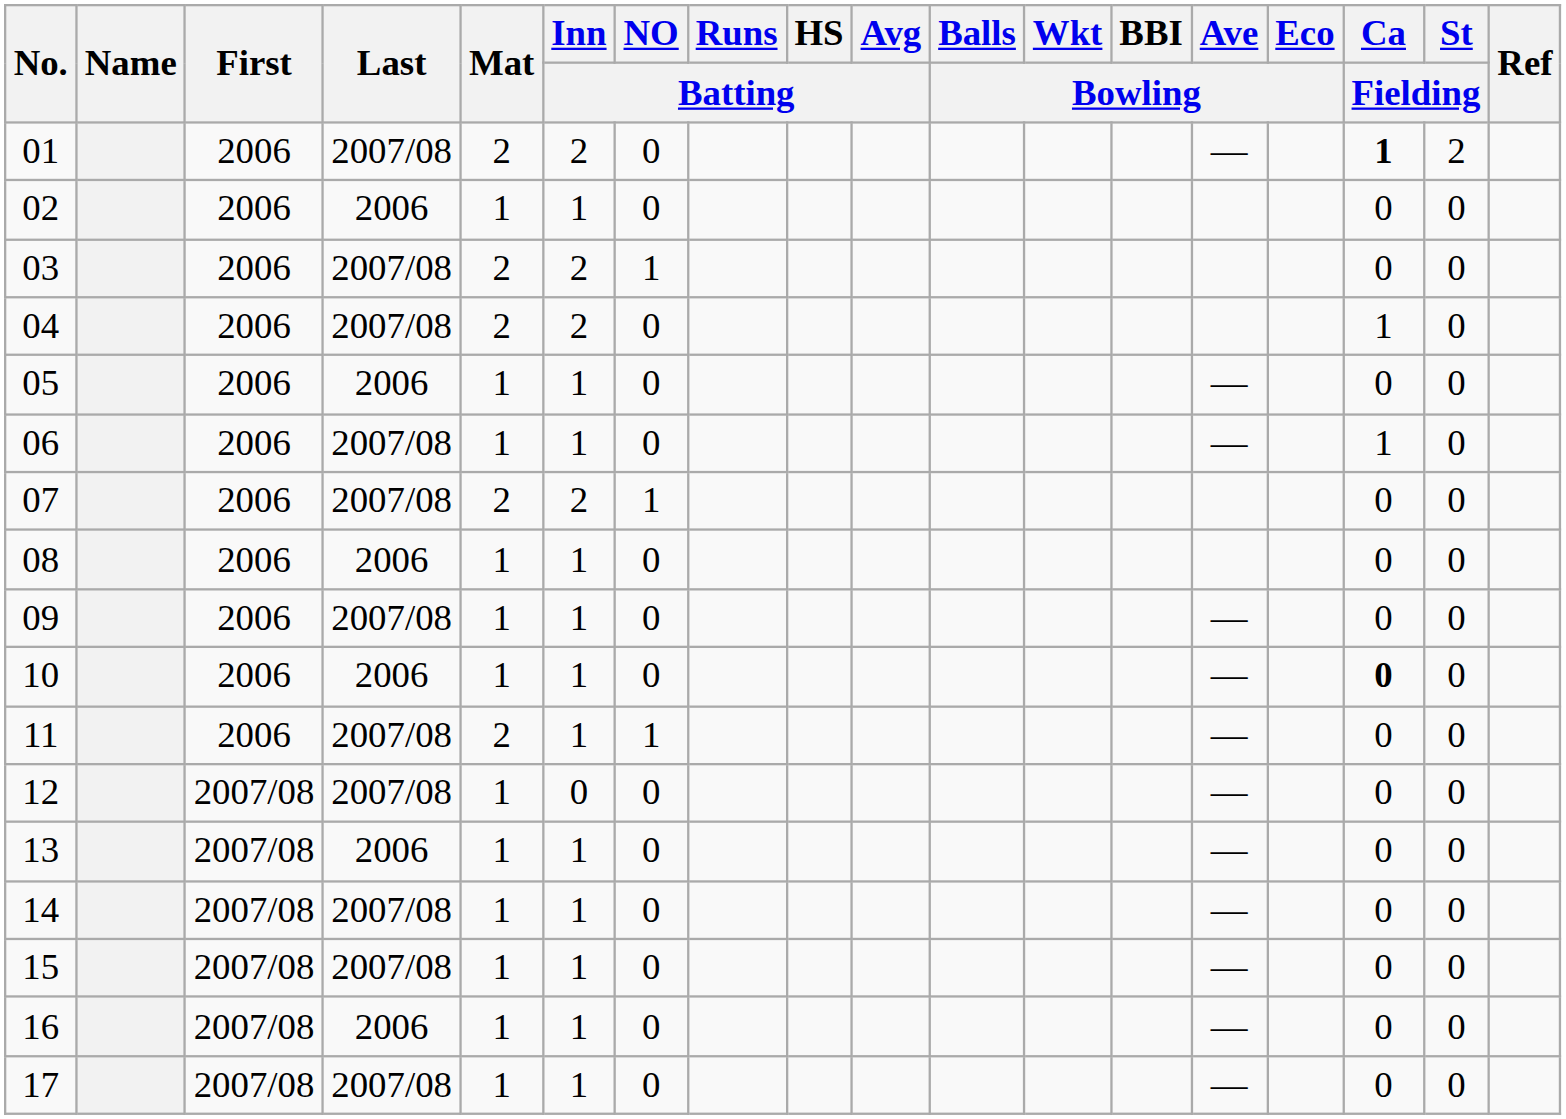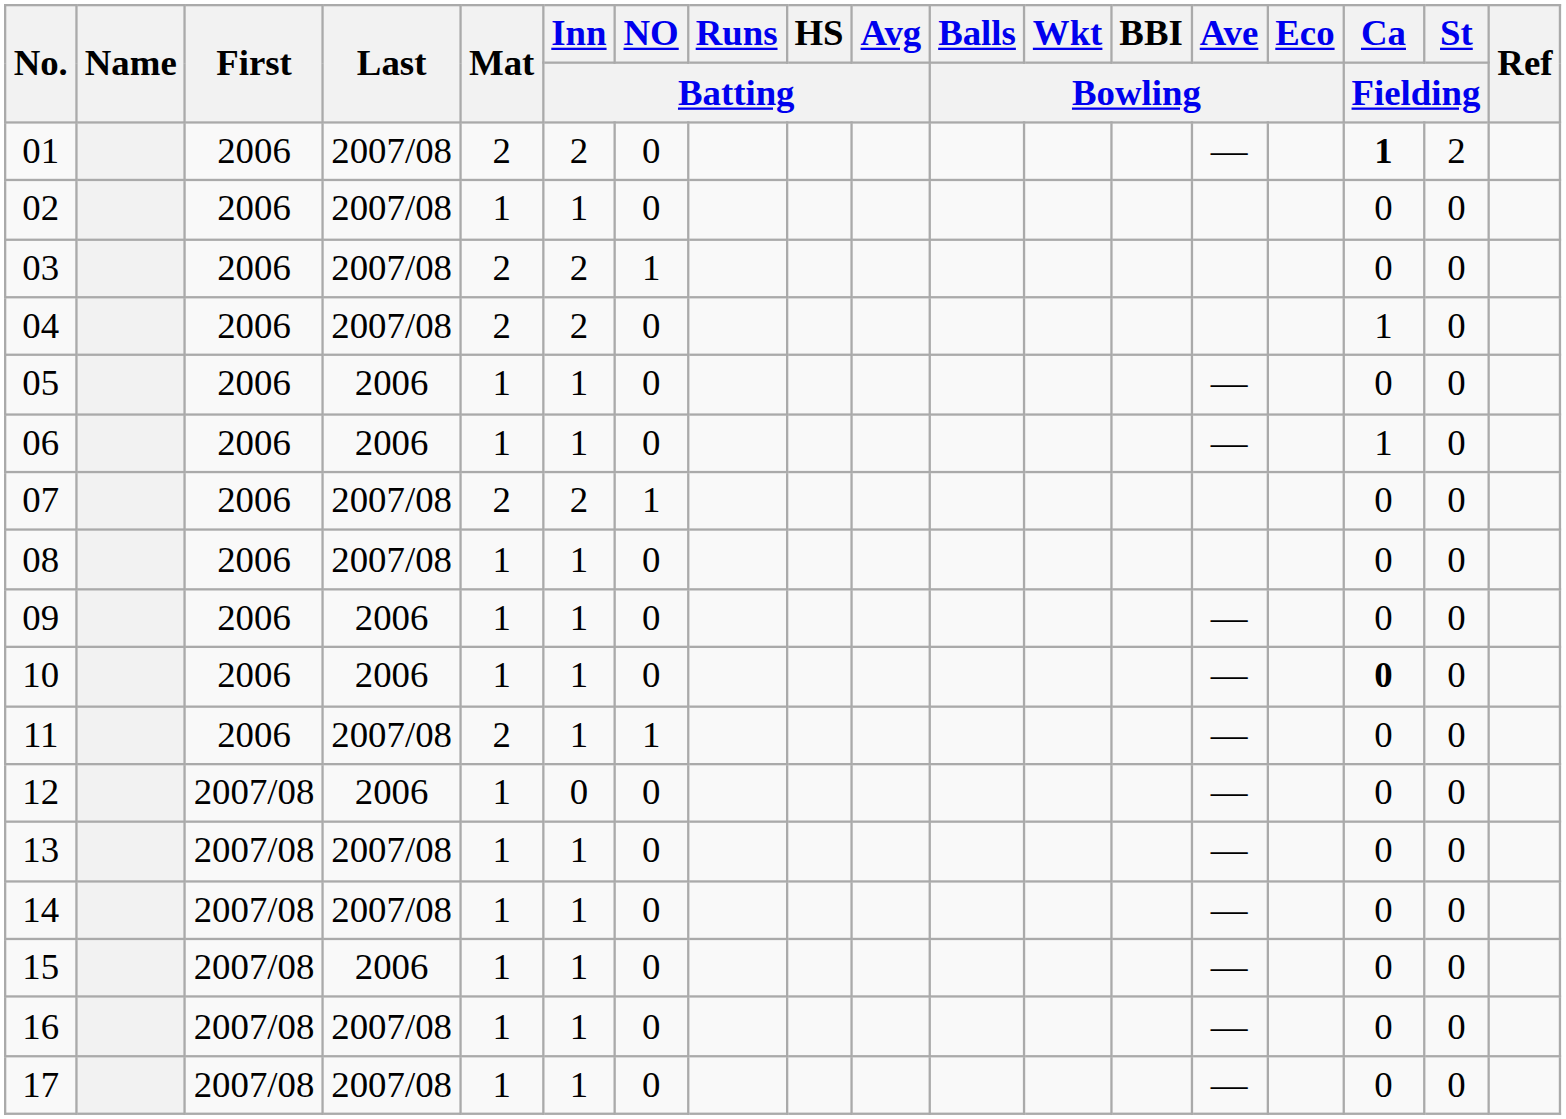 <table class="wikitable plainrowheaders sortable">
 <tr align="center">
 <th scope="col" rowspan="2">No.</th>
 <th scope="col" rowspan="2">Name</th>
 <th scope="col" rowspan="2">First</th>
 <th scope="col" rowspan="2">Last</th>
 <th scope="col" rowspan="2">Mat</th>
 <th scope="col"><a href='#'>Inn</a></th>
 <th scope="col"><a href='#'>NO</a></th>
 <th scope="col"><a href='#'>Runs</a></th>
 <th scope="col">HS</th>
 <th scope="col"><a href='#'>Avg</a></th>
 <th scope="col"><a href='#'>Balls</a></th>
 <th scope="col"><a href='#'>Wkt</a></th>
 <th scope="col">BBI</th>
 <th scope="col"><a href='#'>Ave</a></th>
 <th scope="col"><a href='#'>Eco</a></th>
 <th scope="col"><a href='#'>Ca</a></th>
 <th scope="col"><a href='#'>St</a></th>
 <th scope="col" class="unsortable" rowspan="2">Ref</th>
 </tr>
 <tr class="unsortable">
 <th scope="col" colspan=5><a href='#'>Batting</a></th>
 <th scope="col" colspan=5><a href='#'>Bowling</a></th>
 <th scope="col" colspan=2><a href='#'>Fielding</a></th>
 </tr>
 <tr align="center">
 <td><span>0</span>1</td>
 <th scope="row" align="left"> </th>
 <td>2006</td>
 <td>2007/08</td>
 <td>2</td>
 <td>2</td>
 <td>0</td>
 <td></td>
 <td></td>
 <td></td>
 <td></td>
 <td></td>
 <td></td>
 <td>—</td>
 <td></td>
 <td><strong>1</strong></td>
 <td>2</td>
 <td></td>
 </tr>
 <tr align="center">
 <td><span>0</span>2</td>
 <th scope="row" align="left"></th>
 <td>2006</td>
-<td>2006</td>
+<td>2007/08</td>
 <td>1</td>
 <td>1</td>
 <td>0</td>
 <td></td>
 <td></td>
 <td></td>
 <td></td>
 <td></td>
 <td></td>
 <td></td>
 <td></td>
 <td>0</td>
 <td>0</td>
 <td></td>
 </tr>
 <tr align="center">
 <td><span>0</span>3</td>
 <th scope="row" align="left"></th>
 <td>2006</td>
 <td>2007/08</td>
 <td>2</td>
 <td>2</td>
 <td>1</td>
 <td></td>
 <td></td>
 <td></td>
 <td></td>
 <td></td>
 <td></td>
 <td></td>
 <td></td>
 <td>0</td>
 <td>0</td>
 <td></td>
 </tr>
 <tr align="center">
 <td><span>0</span>4</td>
 <th scope="row" align="left"></th>
 <td>2006</td>
 <td>2007/08</td>
 <td>2</td>
 <td>2</td>
 <td>0</td>
 <td></td>
 <td></td>
 <td></td>
 <td></td>
 <td></td>
 <td></td>
 <td></td>
 <td></td>
 <td>1</td>
 <td>0</td>
 <td></td>
 </tr>
 <tr align="center">
 <td><span>0</span>5</td>
 <th scope="row" align="left"></th>
 <td>2006</td>
 <td>2006</td>
 <td>1</td>
 <td>1</td>
 <td>0</td>
 <td></td>
 <td></td>
 <td></td>
 <td></td>
 <td></td>
 <td></td>
 <td>—</td>
 <td></td>
 <td>0</td>
 <td>0</td>
 <td></td>
 </tr>
 <tr align="center">
 <td><span>0</span>6</td>
 <th scope="row" align="left"></th>
 <td>2006</td>
-<td>2007/08</td>
+<td>2006</td>
 <td>1</td>
 <td>1</td>
 <td>0</td>
 <td></td>
 <td></td>
 <td></td>
 <td></td>
 <td></td>
 <td></td>
 <td>—</td>
 <td></td>
 <td>1</td>
 <td>0</td>
 <td></td>
 </tr>
 <tr align="center">
 <td><span>0</span>7</td>
 <th scope="row" align="left"></th>
 <td>2006</td>
 <td>2007/08</td>
 <td>2</td>
 <td>2</td>
 <td>1</td>
 <td></td>
 <td></td>
 <td></td>
 <td></td>
 <td></td>
 <td></td>
 <td></td>
 <td></td>
 <td>0</td>
 <td>0</td>
 <td></td>
 </tr>
 <tr align="center">
 <td><span>0</span>8</td>
 <th scope="row" align="left"></th>
 <td>2006</td>
-<td>2006</td>
+<td>2007/08</td>
 <td>1</td>
 <td>1</td>
 <td>0</td>
 <td></td>
 <td></td>
 <td></td>
 <td></td>
 <td></td>
 <td></td>
 <td></td>
 <td></td>
 <td>0</td>
 <td>0</td>
 <td></td>
 </tr>
 <tr align="center">
 <td><span>0</span>9</td>
 <th scope="row" align="left"></th>
 <td>2006</td>
-<td>2007/08</td>
+<td>2006</td>
 <td>1</td>
 <td>1</td>
 <td>0</td>
 <td></td>
 <td></td>
 <td></td>
 <td></td>
 <td></td>
 <td></td>
 <td>—</td>
 <td></td>
 <td>0</td>
 <td>0</td>
 <td></td>
 </tr>
 <tr align="center">
 <td>10</td>
 <th scope="row" align="left"></th>
 <td>2006</td>
 <td>2006</td>
 <td>1</td>
 <td>1</td>
 <td>0</td>
 <td></td>
 <td></td>
 <td></td>
 <td></td>
 <td></td>
 <td></td>
 <td>—</td>
 <td></td>
 <td><strong>0</strong></td>
 <td>0</td>
 <td></td>
 </tr>
 <tr align="center">
 <td>11</td>
 <th scope="row" align="left"> </th>
 <td>2006</td>
 <td>2007/08</td>
 <td>2</td>
 <td>1</td>
 <td>1</td>
 <td></td>
 <td></td>
 <td></td>
 <td></td>
 <td></td>
 <td></td>
 <td>—</td>
 <td></td>
 <td>0</td>
 <td>0</td>
 <td></td>
 </tr>
 <tr align="center">
 <td>12</td>
 <th scope="row" align="left"></th>
 <td>2007/08</td>
-<td>2007/08</td>
+<td>2006</td>
 <td>1</td>
 <td>0</td>
 <td>0</td>
 <td></td>
 <td></td>
 <td></td>
 <td></td>
 <td></td>
 <td></td>
 <td>—</td>
 <td></td>
 <td>0</td>
 <td>0</td>
 <td></td>
 </tr>
 <tr align="center">
 <td>13</td>
 <th scope="row" align="left"></th>
 <td>2007/08</td>
-<td>2006</td>
+<td>2007/08</td>
 <td>1</td>
 <td>1</td>
 <td>0</td>
 <td></td>
 <td></td>
 <td></td>
 <td></td>
 <td></td>
 <td></td>
 <td>—</td>
 <td></td>
 <td>0</td>
 <td>0</td>
 <td></td>
 </tr>
 <tr align="center">
 <td>14</td>
 <th scope="row" align="left"></th>
 <td>2007/08</td>
 <td>2007/08</td>
 <td>1</td>
 <td>1</td>
 <td>0</td>
 <td></td>
 <td></td>
 <td></td>
 <td></td>
 <td></td>
 <td></td>
 <td>—</td>
 <td></td>
 <td>0</td>
 <td>0</td>
 <td></td>
 </tr>
 <tr align="center">
 <td>15</td>
 <th scope="row" align="left"></th>
 <td>2007/08</td>
-<td>2007/08</td>
+<td>2006</td>
 <td>1</td>
 <td>1</td>
 <td>0</td>
 <td></td>
 <td></td>
 <td></td>
 <td></td>
 <td></td>
 <td></td>
 <td>—</td>
 <td></td>
 <td>0</td>
 <td>0</td>
 <td></td>
 </tr>
 <tr align="center">
 <td>16</td>
 <th scope="row" align="left"></th>
 <td>2007/08</td>
-<td>2006</td>
+<td>2007/08</td>
 <td>1</td>
 <td>1</td>
 <td>0</td>
 <td></td>
 <td></td>
 <td></td>
 <td></td>
 <td></td>
 <td></td>
 <td>—</td>
 <td></td>
 <td>0</td>
 <td>0</td>
 <td></td>
 </tr>
 <tr align="center">
 <td>17</td>
 <th scope="row" align="left"></th>
 <td>2007/08</td>
 <td>2007/08</td>
 <td>1</td>
 <td>1</td>
 <td>0</td>
 <td></td>
 <td></td>
 <td></td>
 <td></td>
 <td></td>
 <td></td>
 <td>—</td>
 <td></td>
 <td>0</td>
 <td>0</td>
 <td></td>
 </tr>
 </table>
